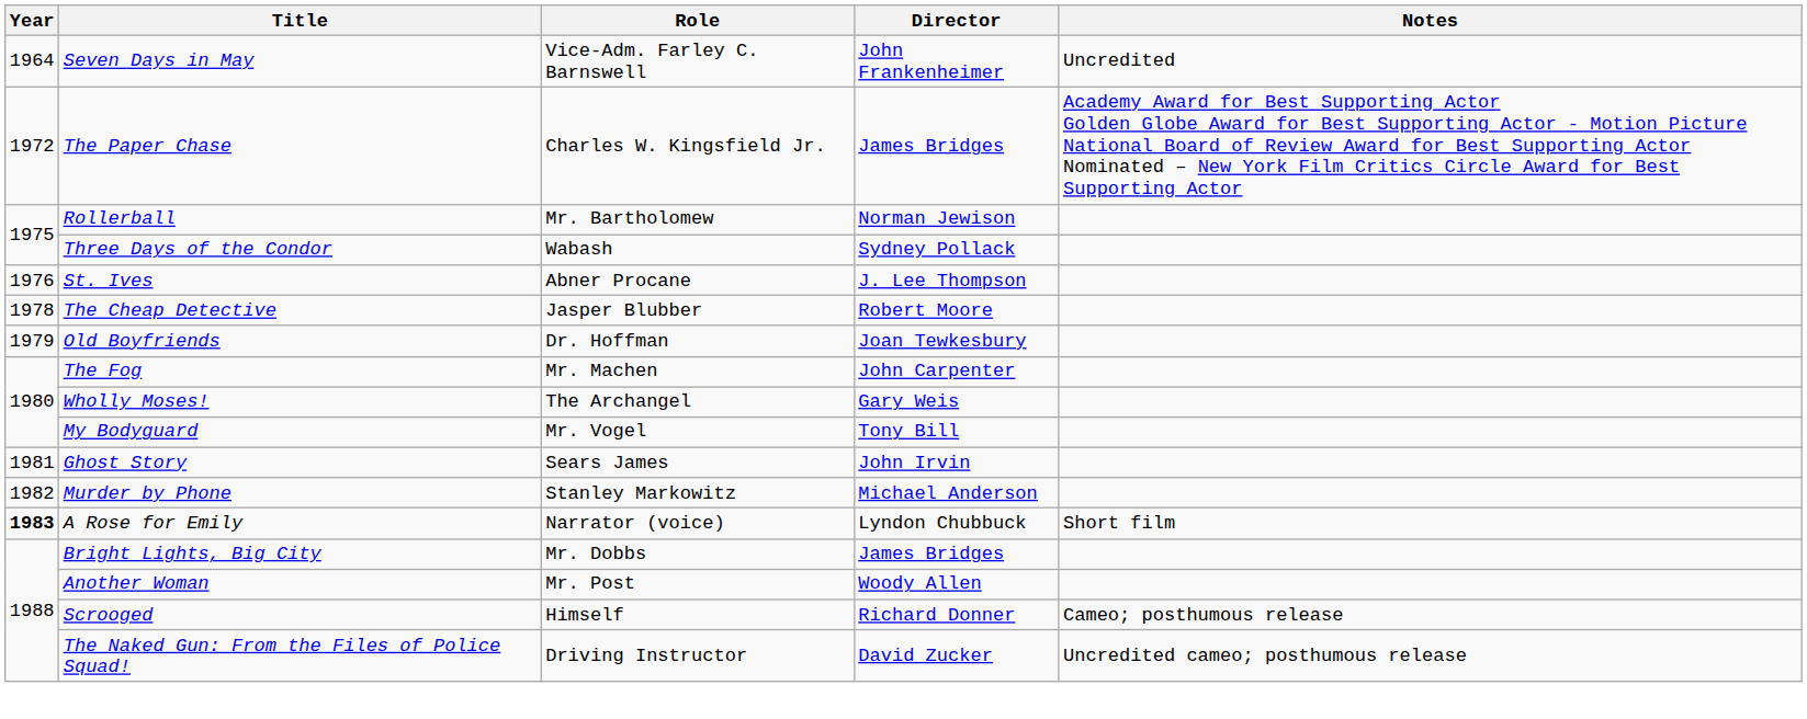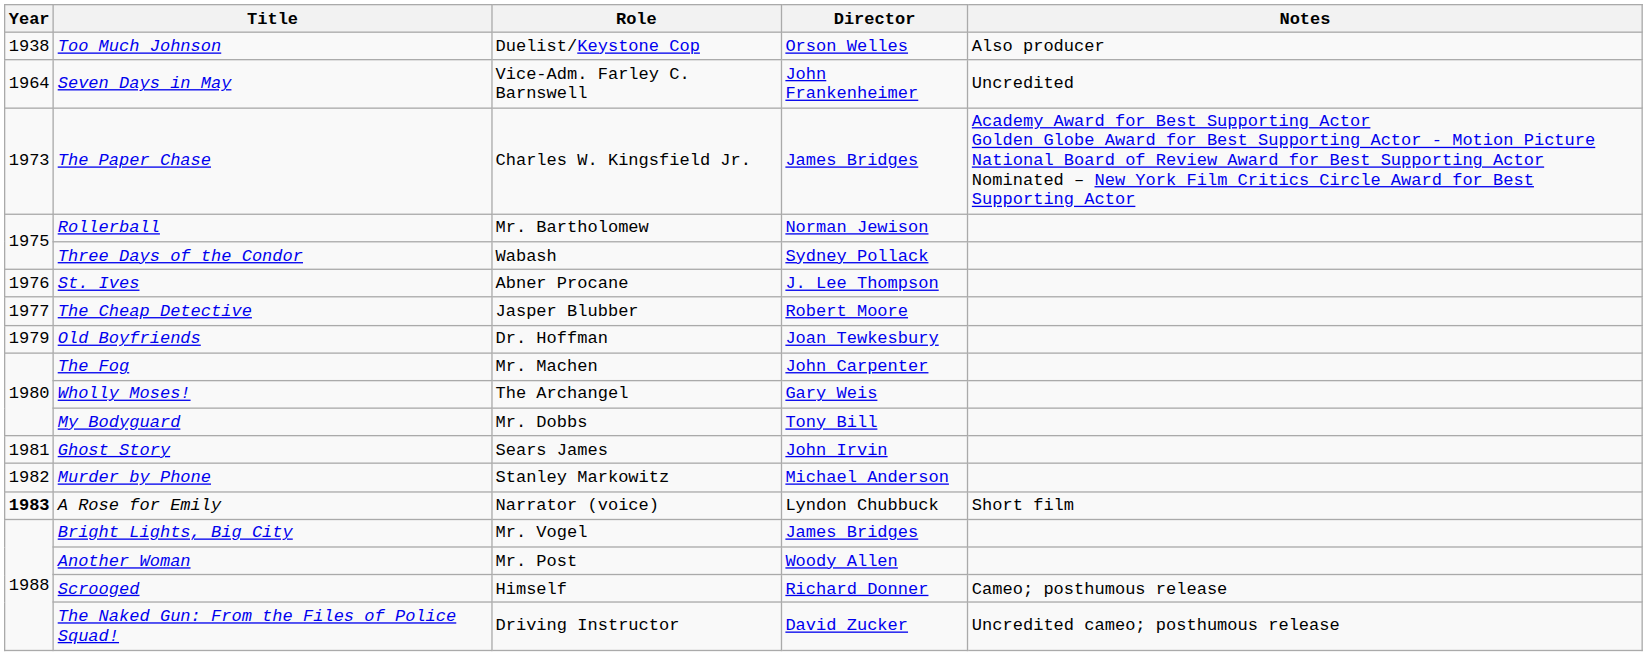 <table class="wikitable sortable">
 <tr>
 <th>Year</th>
 <th>Title</th>
 <th>Role</th>
 <th>Director</th>
 <th>Notes</th>
 </tr>
 <tr>
+<td>1938</td>
+<td><em><a href='#'>Too Much Johnson</a></em></td>
+<td>Duelist/<a href='#'>Keystone Cop</a></td>
+<td><a href='#'>Orson Welles</a></td>
+<td>Also producer</td>
+</tr>
+<tr>
 <td>1964</td>
 <td><em><a href='#'>Seven Days in May</a></em></td>
 <td>Vice-Adm. Farley C. Barnswell</td>
 <td><a href='#'>John Frankenheimer</a></td>
 <td>Uncredited</td>
 </tr>
 <tr>
-<td>1972</td>
+<td>1973</td>
 <td><em><a href='#'>The Paper Chase</a></em></td>
 <td>Charles W. Kingsfield Jr.</td>
 <td><a href='#'>James Bridges</a></td>
 <td><a href='#'>Academy Award for Best Supporting Actor</a><br><a href='#'>Golden Globe Award for Best Supporting Actor - Motion Picture</a><br><a href='#'>National Board of Review Award for Best Supporting Actor</a><br>Nominated – <a href='#'>New York Film Critics Circle Award for Best Supporting Actor</a> </td>
 </tr>
 <tr>
 <td rowspan="2">1975</td>
 <td><em><a href='#'>Rollerball</a></em></td>
 <td>Mr. Bartholomew</td>
 <td><a href='#'>Norman Jewison</a></td>
 <td></td>
 </tr>
 <tr>
 <td><em><a href='#'>Three Days of the Condor</a></em></td>
 <td>Wabash</td>
 <td><a href='#'>Sydney Pollack</a></td>
 <td></td>
 </tr>
 <tr>
 <td>1976</td>
 <td><em><a href='#'>St. Ives</a></em></td>
 <td>Abner Procane</td>
 <td><a href='#'>J. Lee Thompson</a></td>
 <td></td>
 </tr>
 <tr>
-<td>1978</td>
+<td>1977</td>
 <td><em><a href='#'>The Cheap Detective</a></em></td>
 <td>Jasper Blubber</td>
 <td><a href='#'>Robert Moore</a></td>
 <td></td>
 </tr>
 <tr>
 <td>1979</td>
 <td><em><a href='#'>Old Boyfriends</a></em></td>
 <td>Dr. Hoffman</td>
 <td><a href='#'>Joan Tewkesbury</a></td>
 <td></td>
 </tr>
 <tr>
 <td rowspan="3">1980</td>
 <td><em><a href='#'>The Fog</a></em></td>
 <td>Mr. Machen</td>
 <td><a href='#'>John Carpenter</a></td>
 <td></td>
 </tr>
 <tr>
 <td><em><a href='#'>Wholly Moses!</a></em></td>
 <td>The Archangel</td>
 <td><a href='#'>Gary Weis</a></td>
 <td></td>
 </tr>
 <tr>
 <td><em><a href='#'>My Bodyguard</a></em></td>
-<td>Mr. Vogel</td>
+<td>Mr. Dobbs</td>
 <td><a href='#'>Tony Bill</a></td>
 <td></td>
 </tr>
 <tr>
 <td>1981</td>
 <td><em><a href='#'>Ghost Story</a></em></td>
 <td>Sears James</td>
 <td><a href='#'>John Irvin</a></td>
 <td></td>
 </tr>
 <tr>
 <td>1982</td>
 <td><em><a href='#'>Murder by Phone</a></em></td>
 <td>Stanley Markowitz</td>
 <td><a href='#'>Michael Anderson</a></td>
 <td></td>
 </tr>
 <tr>
 <td><strong>1983</strong></td>
 <td><em>A Rose for Emily</em></td>
 <td>Narrator (voice)</td>
 <td>Lyndon Chubbuck</td>
 <td>Short film</td>
 </tr>
 <tr>
 <td rowspan="4">1988</td>
 <td><em><a href='#'>Bright Lights, Big City</a></em></td>
-<td>Mr. Dobbs</td>
+<td>Mr. Vogel</td>
 <td><a href='#'>James Bridges</a></td>
 <td></td>
 </tr>
 <tr>
 <td><em><a href='#'>Another Woman</a></em></td>
 <td>Mr. Post</td>
 <td><a href='#'>Woody Allen</a></td>
 <td></td>
 </tr>
 <tr>
 <td><em><a href='#'>Scrooged</a></em></td>
 <td>Himself</td>
 <td><a href='#'>Richard Donner</a></td>
 <td>Cameo; posthumous release</td>
 </tr>
 <tr>
 <td><em><a href='#'>The Naked Gun: From the Files of Police Squad!</a></em></td>
 <td>Driving Instructor</td>
 <td><a href='#'>David Zucker</a></td>
 <td>Uncredited cameo; posthumous release</td>
 </tr>
 </table>
